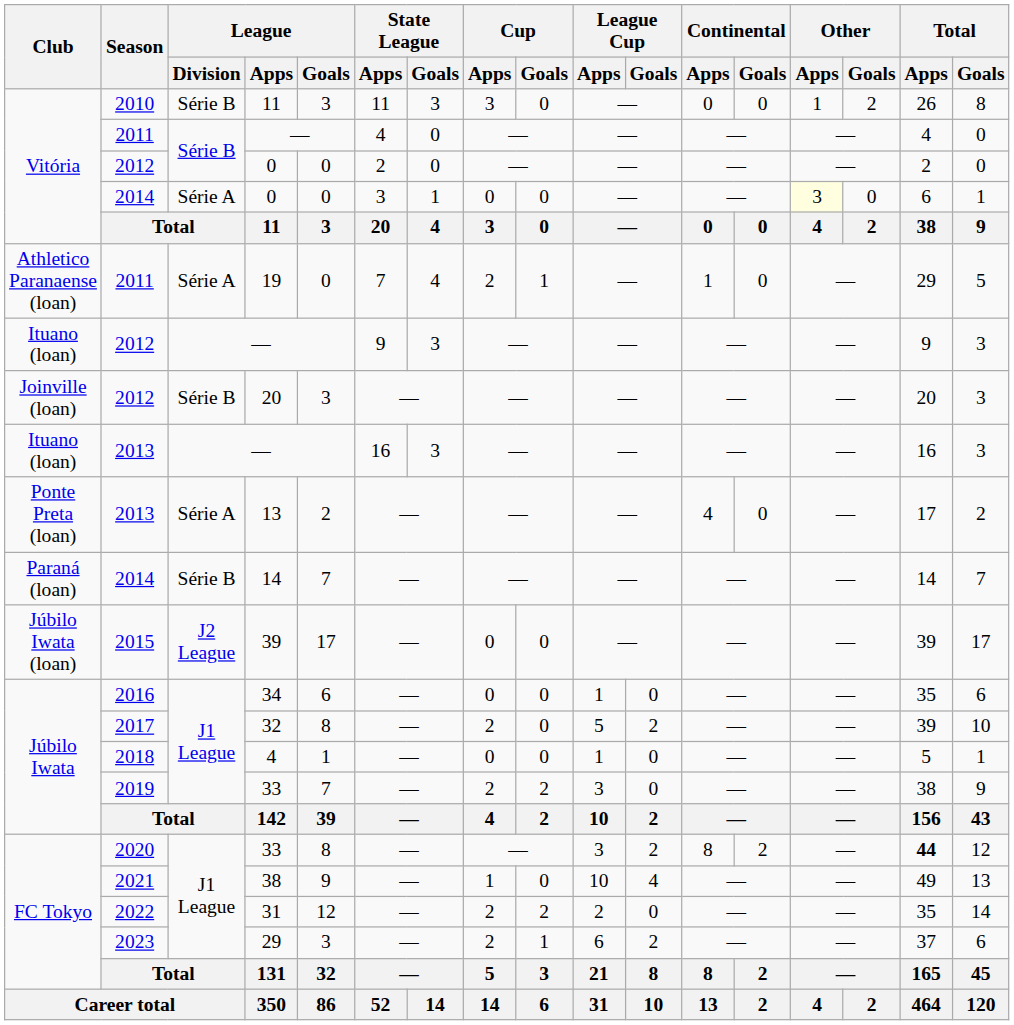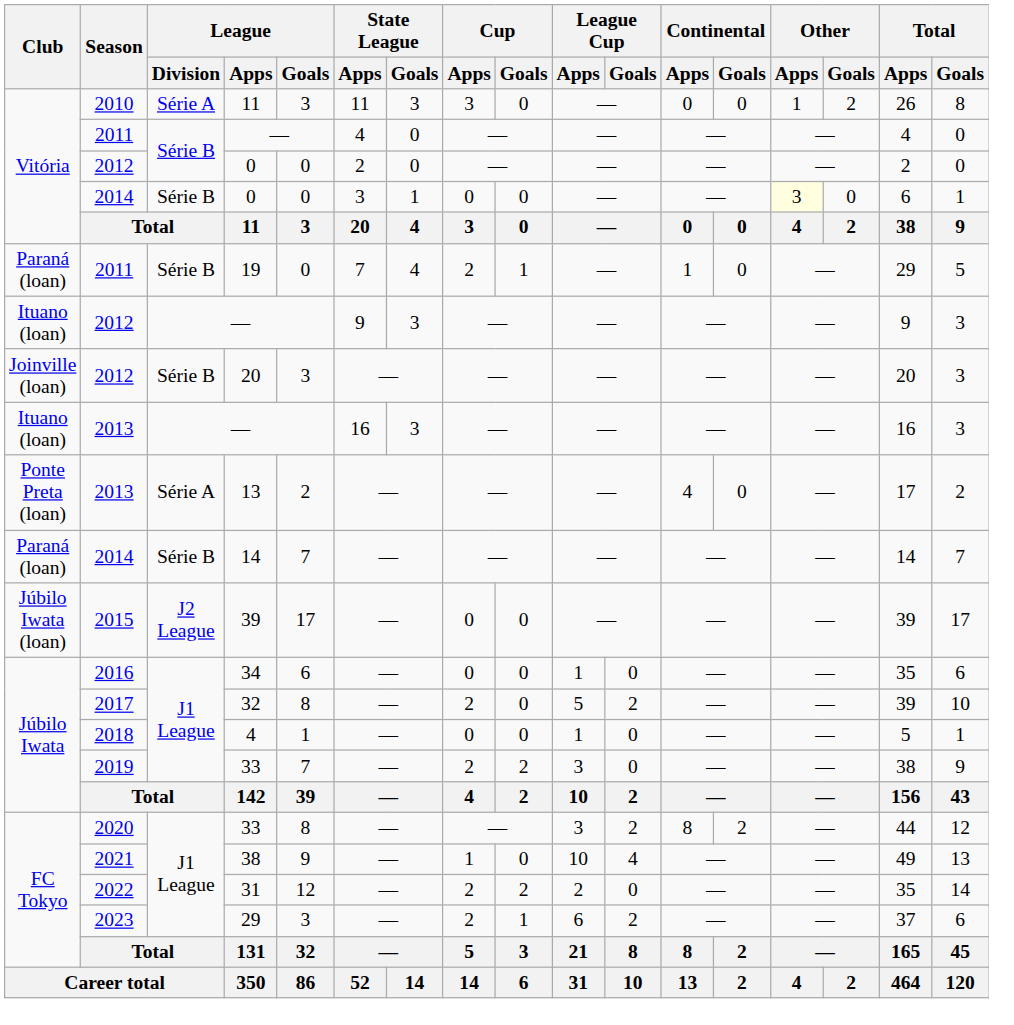 <table class="wikitable" style="text-align:center">
 <tr>
 <th rowspan=2>Club</th>
 <th rowspan=2>Season</th>
 <th colspan=3>League</th>
 <th colspan=2>State League</th>
 <th colspan=2>Cup</th>
 <th colspan=2>League Cup</th>
 <th colspan=2>Continental</th>
 <th colspan=2>Other</th>
 <th colspan=2>Total</th>
 </tr>
 <tr>
 <th>Division</th>
 <th>Apps</th>
 <th>Goals</th>
 <th>Apps</th>
 <th>Goals</th>
 <th>Apps</th>
 <th>Goals</th>
 <th>Apps</th>
 <th>Goals</th>
 <th>Apps</th>
 <th>Goals</th>
 <th>Apps</th>
 <th>Goals</th>
 <th>Apps</th>
 <th>Goals</th>
 </tr>
 <tr>
 <td rowspan="5"><a href='#'>Vitória</a></td>
 <td><a href='#'>2010</a></td>
-<td>Série B</td>
+<td><a href='#'>Série A</a></td>
 <td>11</td>
 <td>3</td>
 <td>11</td>
 <td>3</td>
 <td>3</td>
 <td>0</td>
 <td colspan="2">—</td>
 <td>0</td>
 <td>0</td>
 <td>1</td>
 <td>2</td>
 <td>26</td>
 <td>8</td>
 </tr>
 <tr>
 <td><a href='#'>2011</a></td>
 <td rowspan="2"><a href='#'>Série B</a></td>
 <td colspan="2">—</td>
 <td>4</td>
 <td>0</td>
 <td colspan="2">—</td>
 <td colspan="2">—</td>
 <td colspan="2">—</td>
 <td colspan="2">—</td>
 <td>4</td>
 <td>0</td>
 </tr>
 <tr>
 <td><a href='#'>2012</a></td>
 <td>0</td>
 <td>0</td>
 <td>2</td>
 <td>0</td>
 <td colspan="2">—</td>
 <td colspan="2">—</td>
 <td colspan="2">—</td>
 <td colspan="2">—</td>
 <td>2</td>
 <td>0</td>
 </tr>
 <tr>
 <td><a href='#'>2014</a></td>
-<td>Série A</td>
+<td>Série B</td>
 <td>0</td>
 <td>0</td>
 <td>3</td>
 <td>1</td>
 <td>0</td>
 <td>0</td>
 <td colspan="2">—</td>
 <td colspan="2">—</td>
 <td style="background: lightyellow;">3</td>
 <td>0</td>
 <td>6</td>
 <td>1</td>
 </tr>
 <tr>
 <th colspan=2>Total</th>
 <th>11</th>
 <th>3</th>
 <th>20</th>
 <th>4</th>
 <th>3</th>
 <th>0</th>
 <th colspan="2">—</th>
 <th>0</th>
 <th>0</th>
 <th>4</th>
 <th>2</th>
 <th>38</th>
 <th>9</th>
 </tr>
 <tr>
-<td><a href='#'>Athletico Paranaense</a> (loan)</td>
+<td><a href='#'>Paraná</a> (loan)</td>
 <td><a href='#'>2011</a></td>
-<td>Série A</td>
+<td>Série B</td>
 <td>19</td>
 <td>0</td>
 <td>7</td>
 <td>4</td>
 <td>2</td>
 <td>1</td>
 <td colspan="2">—</td>
 <td>1</td>
 <td>0</td>
 <td colspan="2">—</td>
 <td>29</td>
 <td>5</td>
 </tr>
 <tr>
 <td><a href='#'>Ituano</a> (loan)</td>
 <td><a href='#'>2012</a></td>
 <td colspan="3">—</td>
 <td>9</td>
 <td>3</td>
 <td colspan="2">—</td>
 <td colspan="2">—</td>
 <td colspan="2">—</td>
 <td colspan="2">—</td>
 <td>9</td>
 <td>3</td>
 </tr>
 <tr>
 <td><a href='#'>Joinville</a> (loan)</td>
 <td><a href='#'>2012</a></td>
 <td>Série B</td>
 <td>20</td>
 <td>3</td>
 <td colspan="2">—</td>
 <td colspan="2">—</td>
 <td colspan="2">—</td>
 <td colspan="2">—</td>
 <td colspan="2">—</td>
 <td>20</td>
 <td>3</td>
 </tr>
 <tr>
 <td><a href='#'>Ituano</a> (loan)</td>
 <td><a href='#'>2013</a></td>
 <td colspan="3">—</td>
 <td>16</td>
 <td>3</td>
 <td colspan="2">—</td>
 <td colspan="2">—</td>
 <td colspan="2">—</td>
 <td colspan="2">—</td>
 <td>16</td>
 <td>3</td>
 </tr>
 <tr>
 <td><a href='#'>Ponte Preta</a> (loan)</td>
 <td><a href='#'>2013</a></td>
 <td>Série A</td>
 <td>13</td>
 <td>2</td>
 <td colspan="2">—</td>
 <td colspan="2">—</td>
 <td colspan="2">—</td>
 <td>4</td>
 <td>0</td>
 <td colspan="2">—</td>
 <td>17</td>
 <td>2</td>
 </tr>
 <tr>
 <td><a href='#'>Paraná</a> (loan)</td>
 <td><a href='#'>2014</a></td>
 <td>Série B</td>
 <td>14</td>
 <td>7</td>
 <td colspan="2">—</td>
 <td colspan="2">—</td>
 <td colspan="2">—</td>
 <td colspan="2">—</td>
 <td colspan="2">—</td>
 <td>14</td>
 <td>7</td>
 </tr>
 <tr>
 <td><a href='#'>Júbilo Iwata</a> (loan)</td>
 <td><a href='#'>2015</a></td>
 <td><a href='#'>J2 League</a></td>
 <td>39</td>
 <td>17</td>
 <td colspan="2">—</td>
 <td>0</td>
 <td>0</td>
 <td colspan="2">—</td>
 <td colspan="2">—</td>
 <td colspan="2">—</td>
 <td>39</td>
 <td>17</td>
 </tr>
 <tr>
 <td rowspan="5"><a href='#'>Júbilo Iwata</a></td>
 <td><a href='#'>2016</a></td>
 <td rowspan="4"><a href='#'>J1 League</a></td>
 <td>34</td>
 <td>6</td>
 <td colspan="2">—</td>
 <td>0</td>
 <td>0</td>
 <td>1</td>
 <td>0</td>
 <td colspan="2">—</td>
 <td colspan="2">—</td>
 <td>35</td>
 <td>6</td>
 </tr>
 <tr>
 <td><a href='#'>2017</a></td>
 <td>32</td>
 <td>8</td>
 <td colspan="2">—</td>
 <td>2</td>
 <td>0</td>
 <td>5</td>
 <td>2</td>
 <td colspan="2">—</td>
 <td colspan="2">—</td>
 <td>39</td>
 <td>10</td>
 </tr>
 <tr>
 <td><a href='#'>2018</a></td>
 <td>4</td>
 <td>1</td>
 <td colspan="2">—</td>
 <td>0</td>
 <td>0</td>
 <td>1</td>
 <td>0</td>
 <td colspan="2">—</td>
 <td colspan="2">—</td>
 <td>5</td>
 <td>1</td>
 </tr>
 <tr>
 <td><a href='#'>2019</a></td>
 <td>33</td>
 <td>7</td>
 <td colspan="2">—</td>
 <td>2</td>
 <td>2</td>
 <td>3</td>
 <td>0</td>
 <td colspan="2">—</td>
 <td colspan="2">—</td>
 <td>38</td>
 <td>9</td>
 </tr>
 <tr>
 <th colspan=2>Total</th>
 <th>142</th>
 <th>39</th>
 <th colspan="2">—</th>
 <th>4</th>
 <th>2</th>
 <th>10</th>
 <th>2</th>
 <th colspan="2">—</th>
 <th colspan="2">—</th>
 <th>156</th>
 <th>43</th>
 </tr>
 <tr>
 <td rowspan="5"><a href='#'>FC Tokyo</a></td>
 <td><a href='#'>2020</a></td>
 <td rowspan="4">J1 League</td>
 <td>33</td>
 <td>8</td>
 <td colspan="2">—</td>
 <td colspan="2">—</td>
 <td>3</td>
 <td>2</td>
 <td>8</td>
 <td>2</td>
 <td colspan="2">—</td>
-<td><strong>44</strong></td>
+<td>44</td>
 <td>12</td>
 </tr>
 <tr>
 <td><a href='#'>2021</a></td>
 <td>38</td>
 <td>9</td>
 <td colspan="2">—</td>
 <td>1</td>
 <td>0</td>
 <td>10</td>
 <td>4</td>
 <td colspan="2">—</td>
 <td colspan="2">—</td>
 <td>49</td>
 <td>13</td>
 </tr>
 <tr>
 <td><a href='#'>2022</a></td>
 <td>31</td>
 <td>12</td>
 <td colspan="2">—</td>
 <td>2</td>
 <td>2</td>
 <td>2</td>
 <td>0</td>
 <td colspan="2">—</td>
 <td colspan="2">—</td>
 <td>35</td>
 <td>14</td>
 </tr>
 <tr>
 <td><a href='#'>2023</a></td>
 <td>29</td>
 <td>3</td>
 <td colspan="2">—</td>
 <td>2</td>
 <td>1</td>
 <td>6</td>
 <td>2</td>
 <td colspan="2">—</td>
 <td colspan="2">—</td>
 <td>37</td>
 <td>6</td>
 </tr>
 <tr>
 <th colspan=2>Total</th>
 <th>131</th>
 <th>32</th>
 <th colspan="2">—</th>
 <th>5</th>
 <th>3</th>
 <th>21</th>
 <th>8</th>
 <th>8</th>
 <th>2</th>
 <th colspan="2">—</th>
 <th>165</th>
 <th>45</th>
 </tr>
 <tr>
 <th colspan=3>Career total</th>
 <th>350</th>
 <th>86</th>
 <th>52</th>
 <th>14</th>
 <th>14</th>
 <th>6</th>
 <th>31</th>
 <th>10</th>
 <th>13</th>
 <th>2</th>
 <th>4</th>
 <th>2</th>
 <th>464</th>
 <th>120</th>
 </tr>
 </table>
